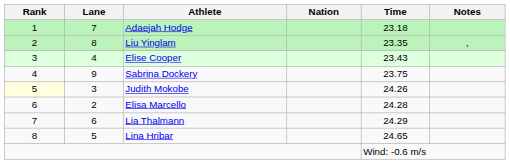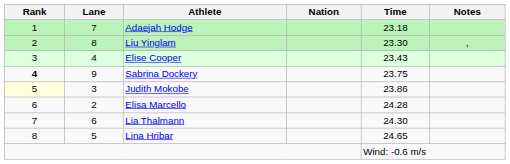 <table class="wikitable sortable" style="text-align:center;width: 65%;">
 <tr>
 <th scope="col">Rank</th>
 <th scope="col">Lane</th>
 <th scope="col">Athlete</th>
 <th scope="col">Nation</th>
 <th scope="col">Time</th>
 <th scope="col">Notes</th>
 </tr>
 <tr bgcolor=bbf3bb>
 <td>1</td>
 <td>7</td>
 <td align=left><a href='#'>Adaejah Hodge</a></td>
 <td align=left></td>
 <td>23.18</td>
 <td></td>
 </tr>
 <tr bgcolor=bbf3bb>
 <td>2</td>
 <td>8</td>
 <td align=left><a href='#'>Liu Yinglam</a></td>
 <td align=left></td>
-<td>23.35</td>
+<td>23.30</td>
 <td>, </td>
 </tr>
 <tr bgcolor=ddffdd>
 <td>3</td>
 <td>4</td>
 <td align=left><a href='#'>Elise Cooper</a></td>
 <td align=left></td>
 <td>23.43</td>
 <td></td>
 </tr>
 <tr>
-<td>4</td>
+<td><strong>4</strong></td>
 <td>9</td>
 <td align=left><a href='#'>Sabrina Dockery</a></td>
 <td align=left></td>
 <td>23.75</td>
 <td></td>
 </tr>
 <tr>
 <td style="background: lightyellow;">5</td>
 <td>3</td>
 <td align=left><a href='#'>Judith Mokobe</a></td>
 <td align=left></td>
-<td>24.26</td>
+<td>23.86</td>
 <td></td>
 </tr>
 <tr>
 <td>6</td>
 <td>2</td>
 <td align=left><a href='#'>Elisa Marcello</a></td>
 <td align=left></td>
 <td>24.28</td>
 <td></td>
 </tr>
 <tr>
 <td>7</td>
 <td>6</td>
 <td align=left><a href='#'>Lia Thalmann</a></td>
 <td align=left></td>
-<td>24.29</td>
+<td>24.30</td>
 <td></td>
 </tr>
 <tr>
 <td>8</td>
 <td>5</td>
 <td align=left><a href='#'>Lina Hribar</a></td>
 <td align=left></td>
 <td>24.65</td>
 <td></td>
 </tr>
 <tr class="sortbottom">
 <td colspan="4"></td>
 <td colspan="2" style="text-align:left;">Wind: -0.6 m/s</td>
 </tr>
 </table>
